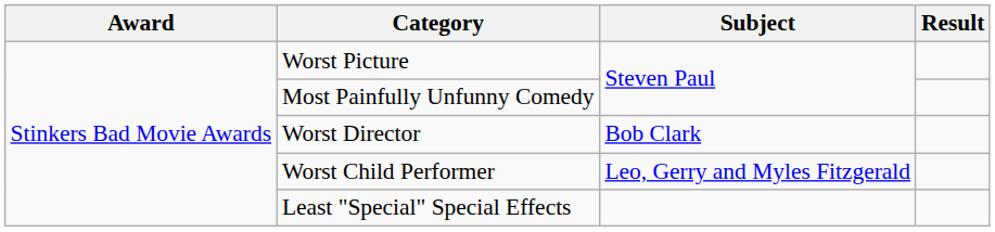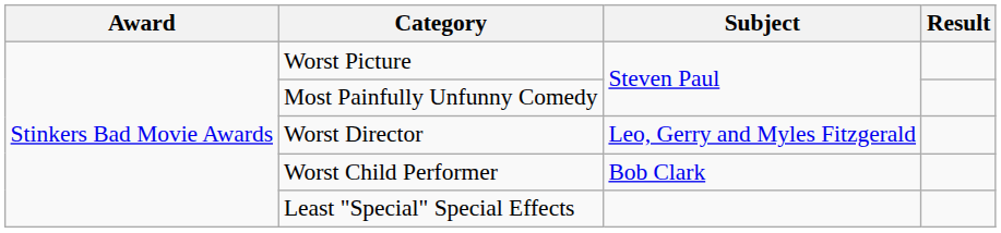 <table class="wikitable">
 <tr>
 <th>Award</th>
 <th>Category</th>
 <th>Subject</th>
 <th>Result</th>
 </tr>
 <tr>
 <td rowspan=5><a href='#'>Stinkers Bad Movie Awards</a></td>
 <td>Worst Picture</td>
 <td rowspan=2><a href='#'>Steven Paul</a></td>
 <td></td>
 </tr>
 <tr>
 <td>Most Painfully Unfunny Comedy</td>
 <td></td>
 </tr>
 <tr>
 <td>Worst Director</td>
-<td><a href='#'>Bob Clark</a></td>
+<td><a href='#'>Leo, Gerry and Myles Fitzgerald</a></td>
 <td></td>
 </tr>
 <tr>
 <td>Worst Child Performer</td>
-<td><a href='#'>Leo, Gerry and Myles Fitzgerald</a></td>
+<td><a href='#'>Bob Clark</a></td>
 <td></td>
 </tr>
 <tr>
 <td>Least "Special" Special Effects</td>
 <td></td>
 <td></td>
 </tr>
 </table>
